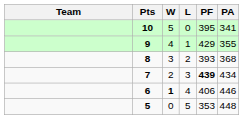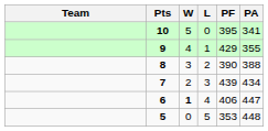 <table class=wikitable style="text-align:center">
 <tr>
 <th width=200>Team</th>
 <th width=40>Pts</th>
 <th width=20>W</th>
 <th width=20>L</th>
 <th width=20>PF</th>
 <th width=20>PA</th>
 </tr>
 <tr style="background:#cfc;">
 <td style="text-align:left"></td>
 <td><strong>10</strong></td>
 <td>5</td>
 <td>0</td>
 <td>395</td>
 <td>341</td>
 </tr>
 <tr style="background:#cfc;">
 <td style="text-align:left"></td>
 <td><strong>9</strong></td>
 <td>4</td>
 <td>1</td>
 <td>429</td>
 <td>355</td>
 </tr>
 <tr>
 <td style="text-align:left"></td>
 <td><strong>8</strong></td>
 <td>3</td>
 <td>2</td>
-<td>393</td>
-<td>368</td>
+<td>390</td>
+<td>388</td>
 </tr>
 <tr>
 <td style="text-align:left"></td>
 <td><strong>7</strong></td>
 <td>2</td>
 <td>3</td>
-<td><strong>439</strong></td>
+<td>439</td>
 <td>434</td>
 </tr>
 <tr>
 <td style="text-align:left"></td>
 <td><strong>6</strong></td>
 <td><strong>1</strong></td>
 <td>4</td>
 <td>406</td>
-<td>446</td>
+<td>447</td>
 </tr>
 <tr>
 <td style="text-align:left"></td>
 <td><strong>5</strong></td>
 <td>0</td>
 <td>5</td>
 <td>353</td>
 <td>448</td>
 </tr>
 </table>
